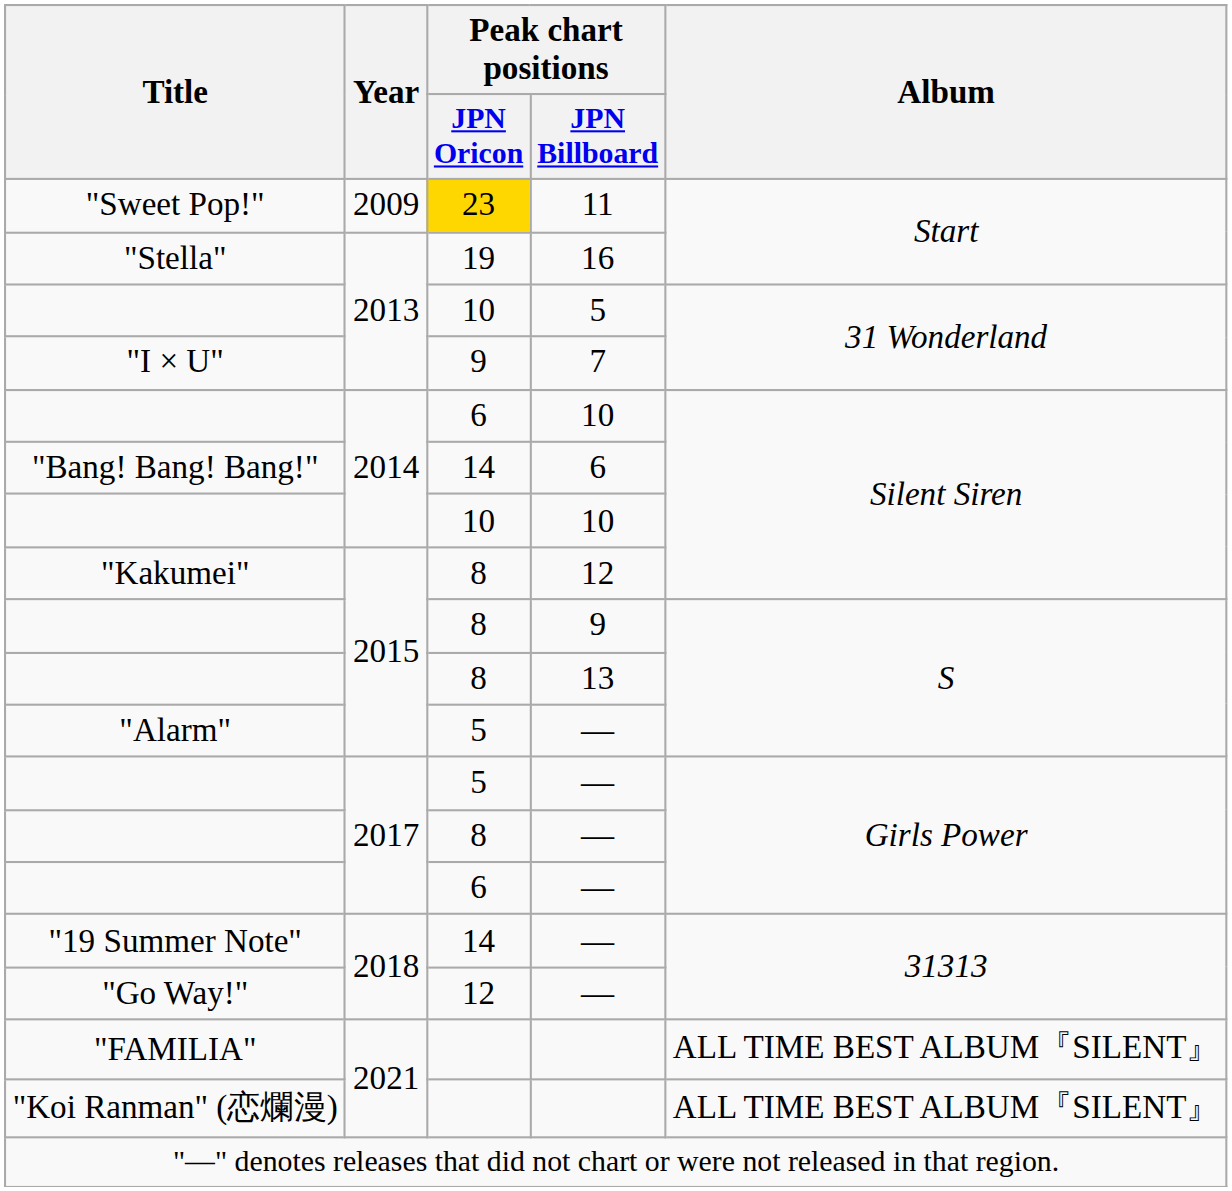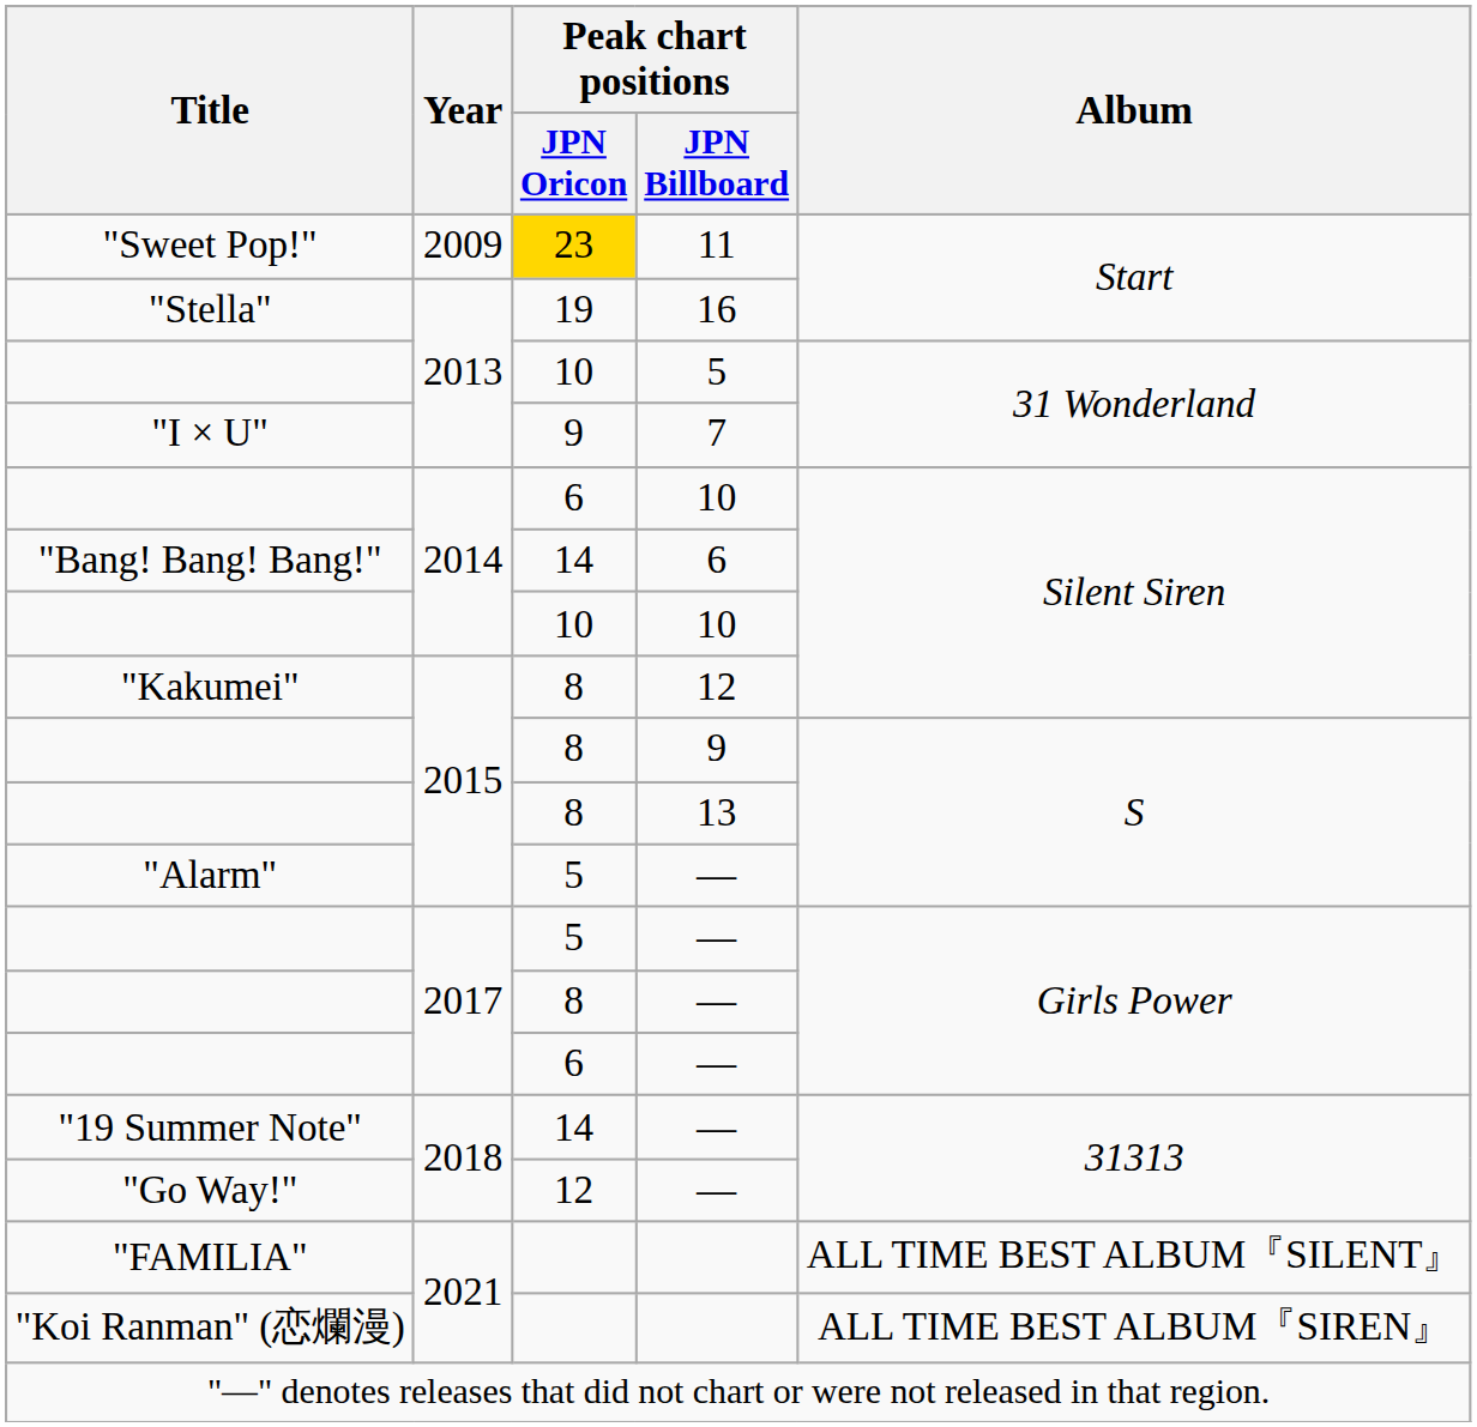 <table class="wikitable sortable mw-collapsible plainrowheaders" style="text-align:center;">
 <tr>
 <th scope="col" rowspan="2">Title</th>
 <th scope="col" rowspan="2">Year</th>
 <th scope="col" colspan="2">Peak chart positions</th>
 <th scope="col" rowspan="2">Album</th>
 </tr>
 <tr>
 <th scope="col" style="width:3em;font-size:90%;"><a href='#'>JPN<br>Oricon</a><br></th>
 <th scope="col" style="width:3em;font-size:90%;"><a href='#'>JPN<br>Billboard</a></th>
 </tr>
 <tr>
 <td scope="row">"Sweet Pop!"</td>
 <td>2009</td>
 <td style="background: gold;">23</td>
 <td>11</td>
 <td rowspan="2"><em>Start</em></td>
 </tr>
 <tr>
 <td scope="row">"Stella"</td>
 <td rowspan="3">2013</td>
 <td>19</td>
 <td>16</td>
 </tr>
 <tr>
 <td scope="row"></td>
 <td>10</td>
 <td>5</td>
 <td rowspan="2"><em>31 Wonderland</em></td>
 </tr>
 <tr>
 <td scope="row">"I × U"</td>
 <td>9</td>
 <td>7</td>
 </tr>
 <tr>
 <td scope="row"></td>
 <td rowspan="3">2014</td>
 <td>6</td>
 <td>10</td>
 <td rowspan="4"><em>Silent Siren</em></td>
 </tr>
 <tr>
 <td scope="row">"Bang! Bang! Bang!"</td>
 <td>14</td>
 <td>6</td>
 </tr>
 <tr>
 <td scope="row"></td>
 <td>10</td>
 <td>10</td>
 </tr>
 <tr>
 <td scope="row">"Kakumei"</td>
 <td rowspan="4">2015</td>
 <td>8</td>
 <td>12</td>
 </tr>
 <tr>
 <td scope="row"></td>
 <td>8</td>
 <td>9</td>
 <td rowspan="3"><em>S</em></td>
 </tr>
 <tr>
 <td scope="row"></td>
 <td>8</td>
 <td>13</td>
 </tr>
 <tr>
 <td scope="row">"Alarm"</td>
 <td>5</td>
 <td>—</td>
 </tr>
 <tr>
 <td scope="row"></td>
 <td rowspan="3">2017</td>
 <td>5</td>
 <td>—</td>
 <td rowspan="3"><em>Girls Power</em></td>
 </tr>
 <tr>
 <td scope="row"></td>
 <td>8</td>
 <td>—</td>
 </tr>
 <tr>
 <td scope="row"></td>
 <td>6</td>
 <td>—</td>
 </tr>
 <tr>
 <td scope="row">"19 Summer Note"</td>
 <td rowspan="2">2018</td>
 <td>14</td>
 <td>—</td>
 <td rowspan="2"><em>31313</em></td>
 </tr>
 <tr>
 <td scope="row">"Go Way!"</td>
 <td>12</td>
 <td>—</td>
 </tr>
 <tr>
 <td>"FAMILIA"</td>
 <td rowspan="2">2021</td>
 <td></td>
 <td></td>
 <td>ALL TIME BEST ALBUM『SILENT』</td>
 </tr>
 <tr>
 <td>"Koi Ranman" (恋爛漫)</td>
 <td></td>
 <td></td>
-<td>ALL TIME BEST ALBUM『SILENT』</td>
+<td>ALL TIME BEST ALBUM『SIREN』</td>
 </tr>
 <tr>
 <td colspan="5" style="font-size:90%;">"—" denotes releases that did not chart or were not released in that region.</td>
 </tr>
 <tr>
 </tr>
 </table>
